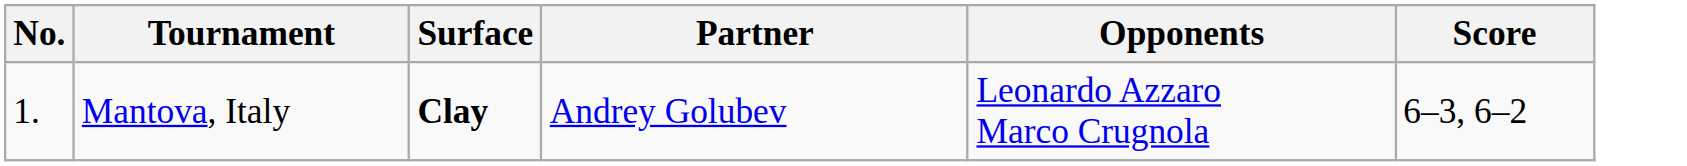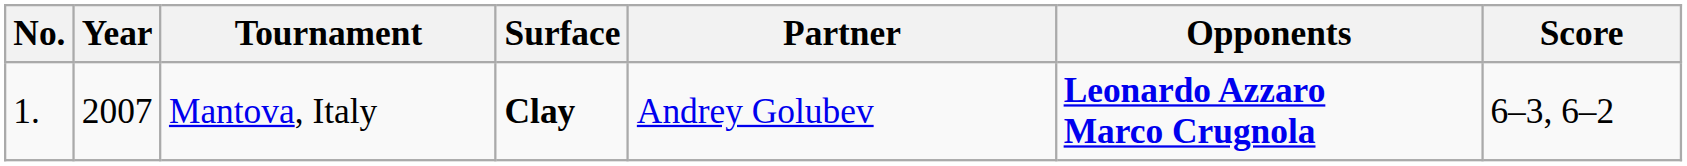 <table class="sortable wikitable" style=font-size:97%>
 <tr>
 <th style="width:20px" class="unsortable">No.</th>
+<th>Year</th>
 <th style="width:140px">Tournament</th>
 <th style="width:50px">Surface</th>
 <th style="width:180px">Partner</th>
 <th style="width:180px">Opponents</th>
 <th style="width:80px" class="unsortable">Score</th>
 </tr>
 <tr>
 <td>1.</td>
+<td>2007</td>
 <td><a href='#'>Mantova</a>, Italy</td>
 <td><strong>Clay</strong></td>
 <td> <a href='#'>Andrey Golubev</a></td>
-<td> <a href='#'>Leonardo Azzaro</a><br> <a href='#'>Marco Crugnola</a></td>
+<td><strong> <a href='#'>Leonardo Azzaro</a><br> <a href='#'>Marco Crugnola</a></strong></td>
 <td>6–3, 6–2</td>
 </tr>
 </table>
